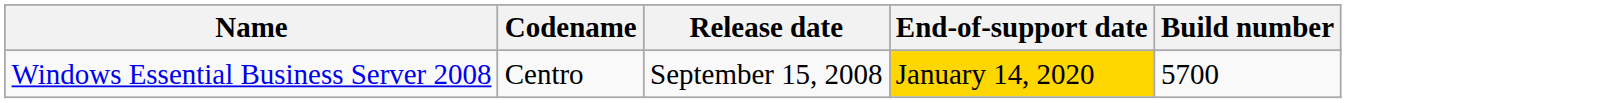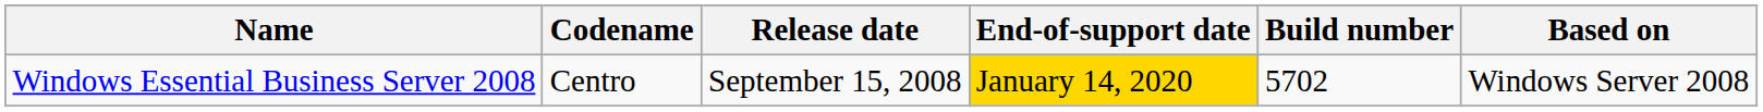 <table class="wikitable sortable">
 <tr>
 <th>Name</th>
 <th>Codename</th>
 <th>Release date</th>
 <th>End-of-support date</th>
 <th>Build number</th>
+<th>Based on</th>
 </tr>
 <tr>
 <td><a href='#'>Windows Essential Business Server 2008</a></td>
 <td>Centro</td>
 <td>September 15, 2008</td>
 <td style="background: gold;">January 14, 2020</td>
-<td>5700</td>
+<td>5702</td>
+<td>Windows Server 2008</td>
 </tr>
 </table>
